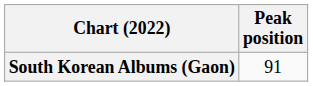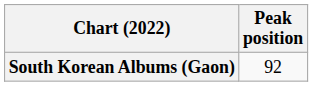 <table class="wikitable plainrowheaders" style="text-align:center">
 <tr>
 <th scope="col">Chart (2022)</th>
 <th scope="col">Peak<br>position</th>
 </tr>
 <tr>
 <th scope="row">South Korean Albums (Gaon)</th>
-<td>91</td>
+<td>92</td>
 </tr>
 </table>
